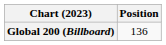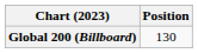 <table class="wikitable plainrowheaders" style="text-align:center">
 <tr>
 <th scope="col">Chart (2023)</th>
 <th scope="col">Position</th>
 </tr>
 <tr>
 <th scope="row">Global 200 (<em>Billboard</em>)</th>
-<td>136</td>
+<td>130</td>
 </tr>
 </table>
